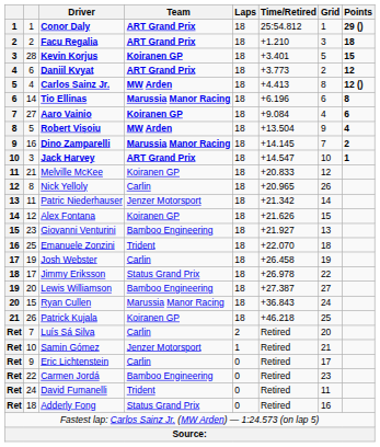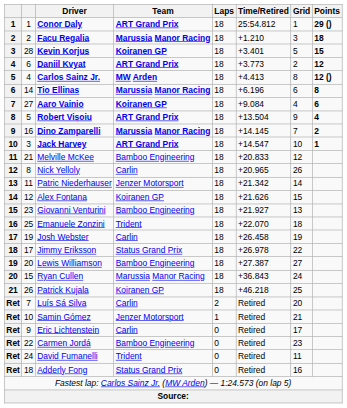 <table class="wikitable" style="font-size:85%">
 <tr>
 <th></th>
 <th></th>
 <th>Driver</th>
 <th>Team</th>
 <th>Laps</th>
 <th>Time/Retired</th>
 <th>Grid</th>
 <th>Points</th>
 </tr>
 <tr>
 <th>1</th>
 <td align="center">1</td>
 <td> <strong><a href='#'>Conor Daly</a></strong></td>
 <td><strong><a href='#'>ART Grand Prix</a></strong></td>
 <td>18</td>
 <td>25:54.812</td>
 <td>1</td>
 <td><strong>29 ()</strong></td>
 </tr>
 <tr>
 <th>2</th>
 <td align="center">2</td>
 <td> <strong><a href='#'>Facu Regalia</a></strong></td>
-<td><strong><a href='#'>ART Grand Prix</a></strong></td>
+<td><strong><a href='#'>Marussia</a> <a href='#'>Manor Racing</a></strong></td>
 <td>18</td>
 <td>+1.210</td>
 <td>3</td>
 <td><strong>18</strong></td>
 </tr>
 <tr>
 <th>3</th>
 <td align="center">28</td>
 <td> <strong><a href='#'>Kevin Korjus</a></strong></td>
 <td><strong><a href='#'>Koiranen GP</a></strong></td>
 <td>18</td>
 <td>+3.401</td>
 <td>5</td>
 <td><strong>15</strong></td>
 </tr>
 <tr>
 <th>4</th>
 <td align="center">6</td>
 <td> <strong><a href='#'>Daniil Kvyat</a></strong></td>
 <td><strong><a href='#'>ART Grand Prix</a></strong></td>
 <td>18</td>
 <td>+3.773</td>
 <td>2</td>
 <td><strong>12</strong></td>
 </tr>
 <tr>
 <th>5</th>
 <td align="center">4</td>
 <td> <strong><a href='#'>Carlos Sainz Jr.</a></strong></td>
 <td><strong><a href='#'>MW</a> <a href='#'>Arden</a></strong></td>
 <td>18</td>
 <td>+4.413</td>
 <td>8</td>
 <td><strong>12 ()</strong></td>
 </tr>
 <tr>
 <th>6</th>
 <td align="center">14</td>
 <td> <strong><a href='#'>Tio Ellinas</a></strong></td>
 <td><strong><a href='#'>Marussia</a> <a href='#'>Manor Racing</a></strong></td>
 <td>18</td>
 <td>+6.196</td>
 <td>6</td>
 <td><strong>8</strong></td>
 </tr>
 <tr>
 <th>7</th>
 <td align="center">27</td>
 <td> <strong><a href='#'>Aaro Vainio</a></strong></td>
 <td><strong><a href='#'>Koiranen GP</a></strong></td>
 <td>18</td>
 <td>+9.084</td>
 <td>4</td>
 <td><strong>6</strong></td>
 </tr>
 <tr>
 <th>8</th>
 <td align="center">5</td>
 <td> <strong><a href='#'>Robert Vișoiu</a></strong></td>
-<td><strong><a href='#'>MW</a> <a href='#'>Arden</a></strong></td>
+<td><strong><a href='#'>ART Grand Prix</a></strong></td>
 <td>18</td>
 <td>+13.504</td>
 <td>9</td>
 <td><strong>4</strong></td>
 </tr>
 <tr>
 <th>9</th>
 <td align="center">16</td>
 <td> <strong><a href='#'>Dino Zamparelli</a></strong></td>
 <td><strong><a href='#'>Marussia</a> <a href='#'>Manor Racing</a></strong></td>
 <td>18</td>
 <td>+14.145</td>
 <td>7</td>
 <td><strong>2</strong></td>
 </tr>
 <tr>
 <th>10</th>
 <td align="center">3</td>
 <td> <strong><a href='#'>Jack Harvey</a></strong></td>
 <td><strong><a href='#'>ART Grand Prix</a></strong></td>
 <td>18</td>
 <td>+14.547</td>
 <td>10</td>
 <td><strong>1</strong></td>
 </tr>
 <tr>
 <th>11</th>
 <td align="center">21</td>
 <td> <a href='#'>Melville McKee</a></td>
-<td><a href='#'>Koiranen GP</a></td>
+<td><a href='#'>Bamboo Engineering</a></td>
 <td>18</td>
 <td>+20.833</td>
 <td>12</td>
 <td></td>
 </tr>
 <tr>
 <th>12</th>
 <td align="center">8</td>
 <td> <a href='#'>Nick Yelloly</a></td>
 <td><a href='#'>Carlin</a></td>
 <td>18</td>
 <td>+20.965</td>
 <td>26</td>
 <td></td>
 </tr>
 <tr>
 <th>13</th>
 <td align="center">11</td>
 <td> <a href='#'>Patric Niederhauser</a></td>
 <td><a href='#'>Jenzer Motorsport</a></td>
 <td>18</td>
 <td>+21.342</td>
 <td>14</td>
 <td></td>
 </tr>
 <tr>
 <th>14</th>
 <td align="center">12</td>
 <td> <a href='#'>Alex Fontana</a></td>
 <td><a href='#'>Koiranen GP</a></td>
 <td>18</td>
 <td>+21.626</td>
 <td>15</td>
 <td></td>
 </tr>
 <tr>
 <th>15</th>
 <td align="center">23</td>
 <td> <a href='#'>Giovanni Venturini</a></td>
 <td><a href='#'>Bamboo Engineering</a></td>
 <td>18</td>
 <td>+21.927</td>
 <td>13</td>
 <td></td>
 </tr>
 <tr>
 <th>16</th>
 <td align="center">25</td>
 <td> <a href='#'>Emanuele Zonzini</a></td>
 <td><a href='#'>Trident</a></td>
 <td>18</td>
 <td>+22.070</td>
 <td>18</td>
 <td></td>
 </tr>
 <tr>
 <th>17</th>
 <td align="center">19</td>
 <td> <a href='#'>Josh Webster</a></td>
 <td><a href='#'>Carlin</a></td>
 <td>18</td>
 <td>+26.458</td>
 <td>19</td>
 <td></td>
 </tr>
 <tr>
 <th>18</th>
 <td align="center">17</td>
 <td> <a href='#'>Jimmy Eriksson</a></td>
 <td><a href='#'>Status Grand Prix</a></td>
 <td>18</td>
 <td>+26.978</td>
 <td>22</td>
 <td></td>
 </tr>
 <tr>
 <th>19</th>
 <td align="center">20</td>
 <td> <a href='#'>Lewis Williamson</a></td>
 <td><a href='#'>Bamboo Engineering</a></td>
 <td>18</td>
 <td>+27.387</td>
 <td>27</td>
 <td></td>
 </tr>
 <tr>
 <th>20</th>
 <td align="center">15</td>
 <td> <a href='#'>Ryan Cullen</a></td>
 <td><a href='#'>Marussia</a> <a href='#'>Manor Racing</a></td>
 <td>18</td>
 <td>+36.843</td>
 <td>24</td>
 <td></td>
 </tr>
 <tr>
 <th>21</th>
 <td align="center">26</td>
 <td> <a href='#'>Patrick Kujala</a></td>
 <td><a href='#'>Koiranen GP</a></td>
 <td>18</td>
 <td>+46.218</td>
 <td>25</td>
 <td></td>
 </tr>
 <tr>
 <th>Ret</th>
 <td align="center">7</td>
 <td> <a href='#'>Luís Sá Silva</a></td>
 <td><a href='#'>Carlin</a></td>
 <td>2</td>
 <td>Retired</td>
 <td>20</td>
 <td></td>
 </tr>
 <tr>
 <th>Ret</th>
 <td align="center">10</td>
 <td> <a href='#'>Samin Gómez</a></td>
 <td><a href='#'>Jenzer Motorsport</a></td>
 <td>1</td>
 <td>Retired</td>
 <td>21</td>
 <td></td>
 </tr>
 <tr>
 <th>Ret</th>
 <td align="center">9</td>
 <td> <a href='#'>Eric Lichtenstein</a></td>
 <td><a href='#'>Carlin</a></td>
 <td>0</td>
 <td>Retired</td>
 <td>17</td>
 <td></td>
 </tr>
 <tr>
 <th>Ret</th>
 <td align="center">22</td>
 <td> <a href='#'>Carmen Jordá</a></td>
 <td><a href='#'>Bamboo Engineering</a></td>
 <td>0</td>
 <td>Retired</td>
 <td>23</td>
 <td></td>
 </tr>
 <tr>
 <th>Ret</th>
 <td align="center">24</td>
 <td> <a href='#'>David Fumanelli</a></td>
 <td><a href='#'>Trident</a></td>
 <td>0</td>
 <td>Retired</td>
 <td>11</td>
 <td></td>
 </tr>
 <tr>
 <th>Ret</th>
 <td align="center">18</td>
 <td> <a href='#'>Adderly Fong</a></td>
 <td><a href='#'>Status Grand Prix</a></td>
 <td>0</td>
 <td>Retired</td>
 <td>16</td>
 <td></td>
 </tr>
 <tr>
 <td colspan="8" align="center"><em>Fastest lap: <a href='#'>Carlos Sainz Jr.</a> (<a href='#'>MW Arden</a>) — 1:24.573 (on lap 5)</em></td>
 </tr>
 <tr>
 <th colspan="8">Source:</th>
 </tr>
 </table>
